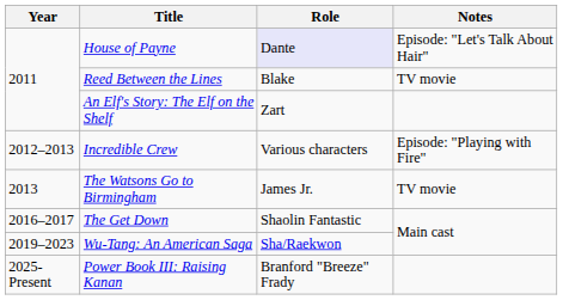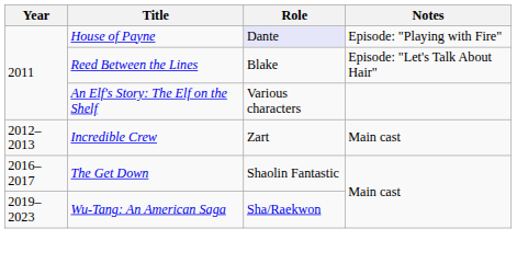 <table class="wikitable">
 <tr>
 <th>Year</th>
 <th>Title</th>
 <th>Role</th>
 <th>Notes</th>
 </tr>
 <tr>
 <td rowspan="3">2011</td>
 <td><em><a href='#'>House of Payne</a></em></td>
 <td style="background: lavender;">Dante</td>
-<td>Episode: "Let's Talk About Hair"</td>
+<td>Episode: "Playing with Fire"</td>
 </tr>
 <tr>
 <td><em><a href='#'>Reed Between the Lines</a></em></td>
 <td>Blake</td>
-<td>TV movie</td>
+<td>Episode: "Let's Talk About Hair"</td>
 </tr>
 <tr>
 <td><em><a href='#'>An Elf's Story: The Elf on the Shelf</a></em></td>
-<td>Zart</td>
+<td>Various characters</td>
 <td></td>
 </tr>
 <tr>
 <td>2012–2013</td>
 <td><em><a href='#'>Incredible Crew</a></em></td>
-<td>Various characters</td>
-<td>Episode: "Playing with Fire"</td>
-</tr>
-<tr>
-<td>2013</td>
-<td><em><a href='#'>The Watsons Go to Birmingham</a></em></td>
-<td>James Jr.</td>
-<td>TV movie</td>
+<td>Zart</td>
+<td>Main cast</td>
 </tr>
 <tr>
 <td>2016–2017</td>
 <td><em><a href='#'>The Get Down</a></em></td>
 <td>Shaolin Fantastic</td>
 <td rowspan="2">Main cast</td>
 </tr>
 <tr>
 <td>2019–2023</td>
 <td><em><a href='#'>Wu-Tang: An American Saga</a></em></td>
 <td><a href='#'>Sha/Raekwon</a></td>
 </tr>
-<tr>
-<td>2025-Present</td>
-<td><em><a href='#'>Power Book III: Raising Kanan</a></em></td>
-<td>Branford "Breeze" Frady</td>
-<td></td>
-</tr>
 </table>
